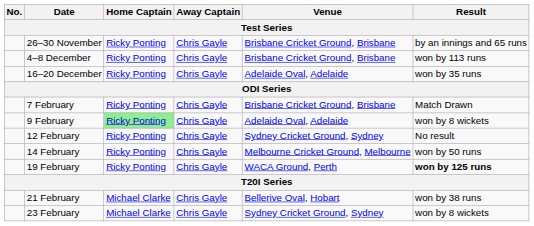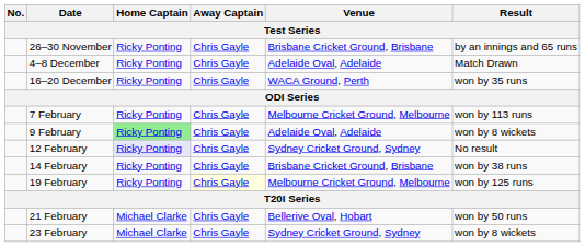 <table class="wikitable">
 <tr>
 <th>No.</th>
 <th>Date</th>
 <th>Home Captain</th>
 <th>Away Captain</th>
 <th>Venue</th>
 <th>Result</th>
 </tr>
 <tr>
 <th colspan="9">Test Series</th>
 </tr>
 <tr>
 <td></td>
 <td>26–30 November</td>
 <td><a href='#'>Ricky Ponting</a></td>
 <td><a href='#'>Chris Gayle</a></td>
 <td><a href='#'>Brisbane Cricket Ground</a>, <a href='#'>Brisbane</a></td>
 <td> by an innings and 65 runs</td>
 </tr>
 <tr>
 <td></td>
 <td>4–8 December</td>
 <td><a href='#'>Ricky Ponting</a></td>
 <td><a href='#'>Chris Gayle</a></td>
-<td><a href='#'>Brisbane Cricket Ground</a>, <a href='#'>Brisbane</a></td>
-<td> won by 113 runs</td>
+<td><a href='#'>Adelaide Oval</a>, <a href='#'>Adelaide</a></td>
+<td>Match Drawn</td>
 </tr>
 <tr>
 <td></td>
 <td>16–20 December</td>
 <td><a href='#'>Ricky Ponting</a></td>
 <td><a href='#'>Chris Gayle</a></td>
-<td><a href='#'>Adelaide Oval</a>, <a href='#'>Adelaide</a></td>
+<td><a href='#'>WACA Ground</a>, <a href='#'>Perth</a></td>
 <td> won by 35 runs</td>
 </tr>
 <tr>
 <th colspan="9">ODI Series</th>
 </tr>
 <tr>
 <td></td>
 <td>7 February</td>
 <td><a href='#'>Ricky Ponting</a></td>
 <td><a href='#'>Chris Gayle</a></td>
-<td><a href='#'>Brisbane Cricket Ground</a>, <a href='#'>Brisbane</a></td>
-<td>Match Drawn</td>
+<td><a href='#'>Melbourne Cricket Ground</a>, <a href='#'>Melbourne</a></td>
+<td> won by 113 runs</td>
 </tr>
 <tr>
 <td></td>
 <td>9 February</td>
 <td style="background: lightgreen;"><a href='#'>Ricky Ponting</a></td>
 <td><a href='#'>Chris Gayle</a></td>
 <td><a href='#'>Adelaide Oval</a>, <a href='#'>Adelaide</a></td>
 <td> won by 8 wickets</td>
 </tr>
 <tr>
 <td></td>
 <td>12 February</td>
-<td><a href='#'>Ricky Ponting</a></td>
+<td style="background: lavender;"><a href='#'>Ricky Ponting</a></td>
 <td><a href='#'>Chris Gayle</a></td>
 <td><a href='#'>Sydney Cricket Ground</a>, <a href='#'>Sydney</a></td>
 <td>No result</td>
 </tr>
 <tr>
 <td></td>
 <td>14 February</td>
 <td><a href='#'>Ricky Ponting</a></td>
 <td><a href='#'>Chris Gayle</a></td>
-<td><a href='#'>Melbourne Cricket Ground</a>, <a href='#'>Melbourne</a></td>
-<td> won by 50 runs</td>
+<td><a href='#'>Brisbane Cricket Ground</a>, <a href='#'>Brisbane</a></td>
+<td> won by 38 runs</td>
 </tr>
 <tr>
 <td></td>
 <td>19 February</td>
 <td><a href='#'>Ricky Ponting</a></td>
-<td><a href='#'>Chris Gayle</a></td>
-<td><a href='#'>WACA Ground</a>, <a href='#'>Perth</a></td>
-<td><strong> won by 125 runs</strong></td>
+<td style="background: lightyellow;"><a href='#'>Chris Gayle</a></td>
+<td><a href='#'>Melbourne Cricket Ground</a>, <a href='#'>Melbourne</a></td>
+<td> won by 125 runs</td>
 </tr>
 <tr>
 <th colspan="9">T20I Series</th>
 </tr>
 <tr>
 <td></td>
 <td>21 February</td>
 <td><a href='#'>Michael Clarke</a></td>
 <td><a href='#'>Chris Gayle</a></td>
 <td><a href='#'>Bellerive Oval</a>, <a href='#'>Hobart</a></td>
-<td> won by 38 runs</td>
+<td> won by 50 runs</td>
 </tr>
 <tr>
 <td></td>
 <td>23 February</td>
 <td><a href='#'>Michael Clarke</a></td>
 <td><a href='#'>Chris Gayle</a></td>
 <td><a href='#'>Sydney Cricket Ground</a>, <a href='#'>Sydney</a></td>
 <td> won by 8 wickets</td>
 </tr>
 </table>
